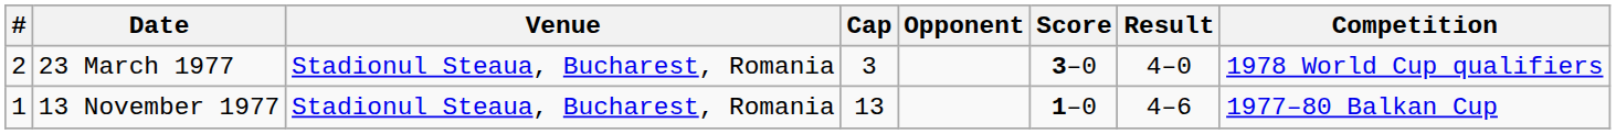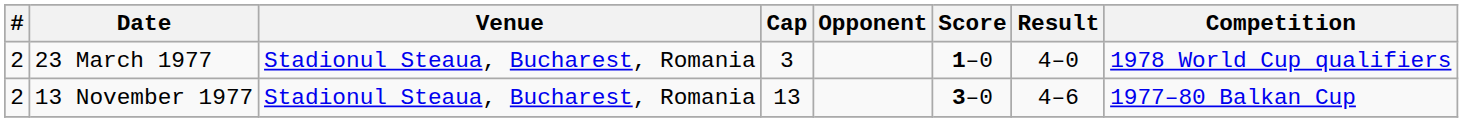 <table class="wikitable sortable">
 <tr>
 <th>#</th>
 <th>Date</th>
 <th>Venue</th>
 <th>Cap</th>
 <th>Opponent</th>
 <th>Score</th>
 <th>Result</th>
 <th>Competition</th>
 </tr>
 <tr>
 <td>2</td>
 <td>23 March 1977</td>
 <td><a href='#'>Stadionul Steaua</a>, <a href='#'>Bucharest</a>, Romania</td>
 <td align=center>3</td>
 <td></td>
-<td align=center><strong>3</strong>–0</td>
+<td align=center><strong>1</strong>–0</td>
 <td align=center>4–0</td>
 <td><a href='#'>1978 World Cup qualifiers</a></td>
 </tr>
 <tr>
-<td>1</td>
+<td>2</td>
 <td>13 November 1977</td>
 <td><a href='#'>Stadionul Steaua</a>, <a href='#'>Bucharest</a>, Romania</td>
 <td align=center>13</td>
 <td></td>
-<td align=center><strong>1</strong>–0</td>
+<td align=center><strong>3</strong>–0</td>
 <td align=center>4–6</td>
 <td><a href='#'>1977–80 Balkan Cup</a></td>
 </tr>
 </table>
